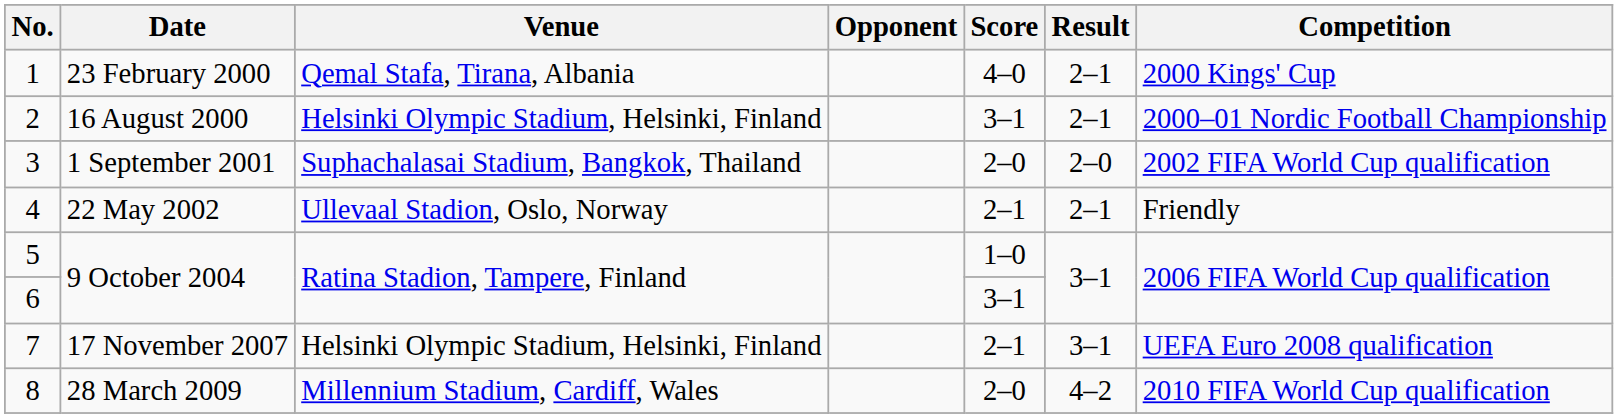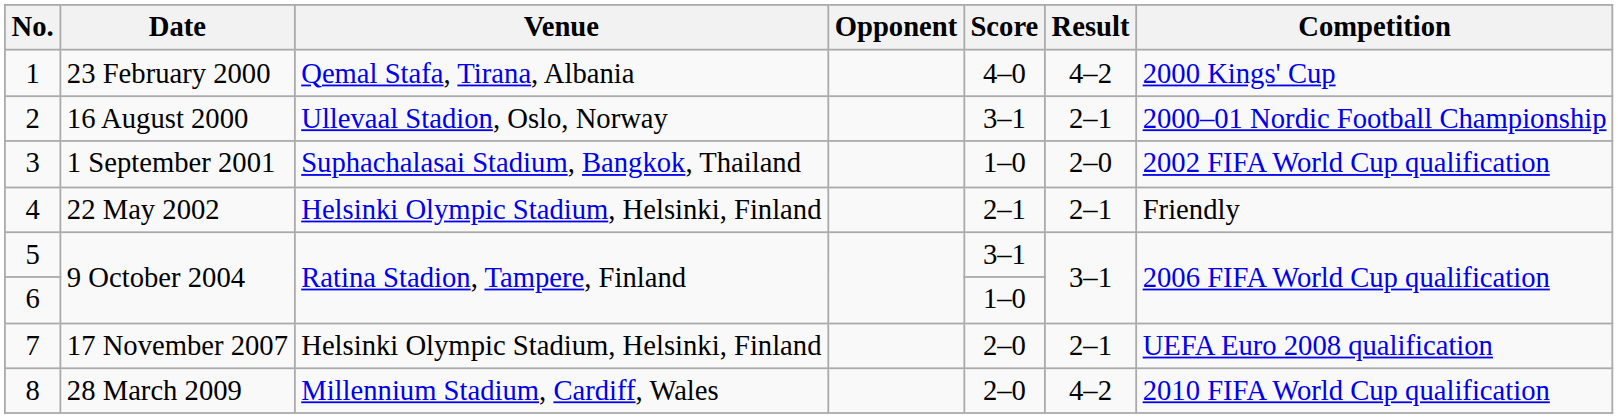 <table class="wikitable sortable">
 <tr>
 <th scope="col">No.</th>
 <th scope="col">Date</th>
 <th scope="col">Venue</th>
 <th scope="col">Opponent</th>
 <th scope="col">Score</th>
 <th scope="col">Result</th>
 <th scope="col">Competition</th>
 </tr>
 <tr>
 <td align="center">1</td>
 <td>23 February 2000</td>
 <td><a href='#'>Qemal Stafa</a>, <a href='#'>Tirana</a>, Albania</td>
 <td></td>
 <td align="center">4–0</td>
-<td align="center">2–1</td>
+<td align="center">4–2</td>
 <td><a href='#'>2000 Kings' Cup</a></td>
 </tr>
 <tr>
 <td align="center">2</td>
 <td>16 August 2000</td>
-<td><a href='#'>Helsinki Olympic Stadium</a>, Helsinki, Finland</td>
+<td><a href='#'>Ullevaal Stadion</a>, Oslo, Norway</td>
 <td></td>
 <td align="center">3–1</td>
 <td align="center">2–1</td>
 <td><a href='#'>2000–01 Nordic Football Championship</a></td>
 </tr>
 <tr>
 <td align="center">3</td>
 <td>1 September 2001</td>
 <td><a href='#'>Suphachalasai Stadium</a>, <a href='#'>Bangkok</a>, Thailand</td>
 <td></td>
-<td align="center">2–0</td>
+<td align="center">1–0</td>
 <td align="center">2–0</td>
 <td><a href='#'>2002 FIFA World Cup qualification</a></td>
 </tr>
 <tr>
 <td align="center">4</td>
 <td>22 May 2002</td>
-<td><a href='#'>Ullevaal Stadion</a>, Oslo, Norway</td>
+<td><a href='#'>Helsinki Olympic Stadium</a>, Helsinki, Finland</td>
 <td></td>
 <td align="center">2–1</td>
 <td align="center">2–1</td>
 <td>Friendly</td>
 </tr>
 <tr>
 <td align="center">5</td>
 <td rowspan="2">9 October 2004</td>
 <td rowspan="2"><a href='#'>Ratina Stadion</a>, <a href='#'>Tampere</a>, Finland</td>
 <td rowspan=2></td>
-<td align="center">1–0</td>
+<td align="center">3–1</td>
 <td rowspan=2"" align=center>3–1</td>
 <td rowspan="2"><a href='#'>2006 FIFA World Cup qualification</a></td>
 </tr>
 <tr>
 <td align="center">6</td>
-<td align="center">3–1</td>
+<td align="center">1–0</td>
 </tr>
 <tr>
 <td align="center">7</td>
 <td>17 November 2007</td>
 <td>Helsinki Olympic Stadium, Helsinki, Finland</td>
 <td></td>
+<td align="center">2–0</td>
 <td align="center">2–1</td>
-<td align="center">3–1</td>
 <td><a href='#'>UEFA Euro 2008 qualification</a></td>
 </tr>
 <tr>
 <td align="center">8</td>
 <td>28 March 2009</td>
 <td><a href='#'>Millennium Stadium</a>, <a href='#'>Cardiff</a>, Wales</td>
 <td></td>
 <td align="center">2–0</td>
 <td align="center">4–2</td>
 <td><a href='#'>2010 FIFA World Cup qualification</a></td>
 </tr>
 </table>
